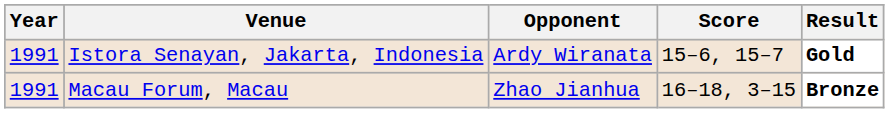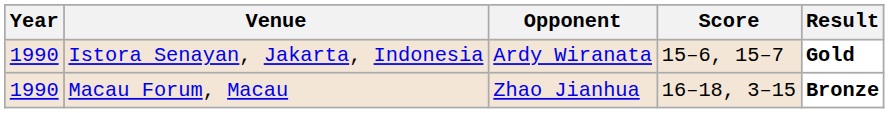 <table class="sortable wikitable" style="font-size: 90%;">
 <tr>
 <th>Year</th>
 <th>Venue</th>
 <th>Opponent</th>
 <th>Score</th>
 <th>Result</th>
 </tr>
 <tr style="background:#F3E6D7">
-<td align="center"><a href='#'>1991</a></td>
+<td align="center"><a href='#'>1990</a></td>
 <td align="left"><a href='#'>Istora Senayan</a>, <a href='#'>Jakarta</a>, <a href='#'>Indonesia</a></td>
 <td align="left"> <a href='#'>Ardy Wiranata</a></td>
 <td align="left">15–6, 15–7</td>
 <td style="text-align:left; background:white"> <strong>Gold</strong></td>
 </tr>
 <tr style="background:#F3E6D7">
-<td align="center"><a href='#'>1991</a></td>
+<td align="center"><a href='#'>1990</a></td>
 <td align="left"><a href='#'>Macau Forum</a>, <a href='#'>Macau</a></td>
 <td align="left"> <a href='#'>Zhao Jianhua</a></td>
 <td align="left">16–18, 3–15</td>
 <td style="text-align:left; background:white"> <strong>Bronze</strong></td>
 </tr>
 </table>
